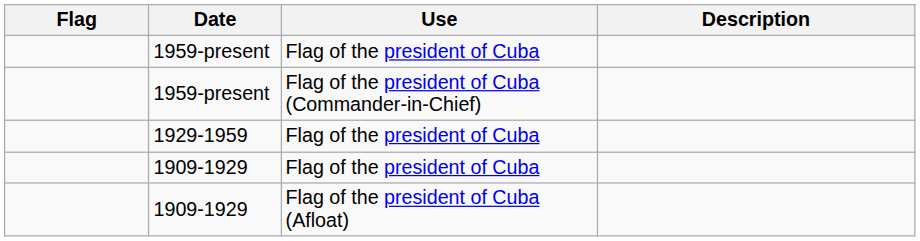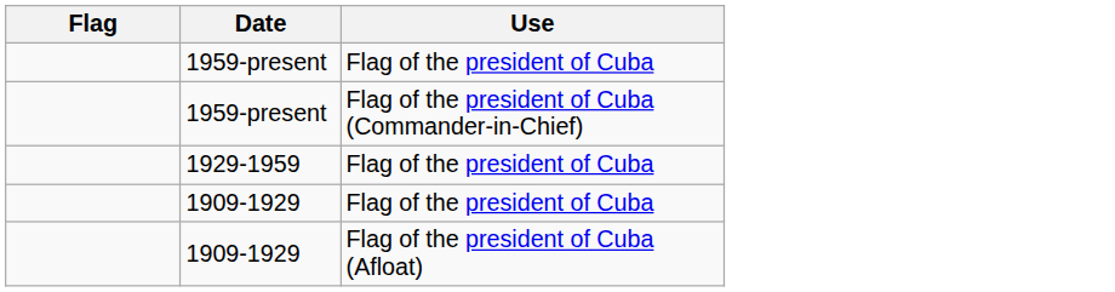 <table class="wikitable">
 <tr>
 <th style="width:110px;">Flag</th>
 <th style="width:100px;">Date</th>
 <th style="width:250px;">Use</th>
-<th style="width:250px;">Description</th>
 </tr>
 <tr>
 <td></td>
 <td>1959-present</td>
 <td>Flag of the <a href='#'>president of Cuba</a></td>
-<td></td>
 </tr>
 <tr>
 <td></td>
 <td>1959-present</td>
 <td>Flag of the <a href='#'>president of Cuba</a> (Commander-in-Chief)</td>
-<td></td>
 </tr>
 <tr>
 <td></td>
 <td>1929-1959</td>
 <td>Flag of the <a href='#'>president of Cuba</a></td>
-<td></td>
 </tr>
 <tr>
 <td></td>
 <td>1909-1929</td>
 <td>Flag of the <a href='#'>president of Cuba</a></td>
-<td></td>
 </tr>
 <tr>
 <td></td>
 <td>1909-1929</td>
 <td>Flag of the <a href='#'>president of Cuba</a> (Afloat)</td>
-<td></td>
 </tr>
 </table>
